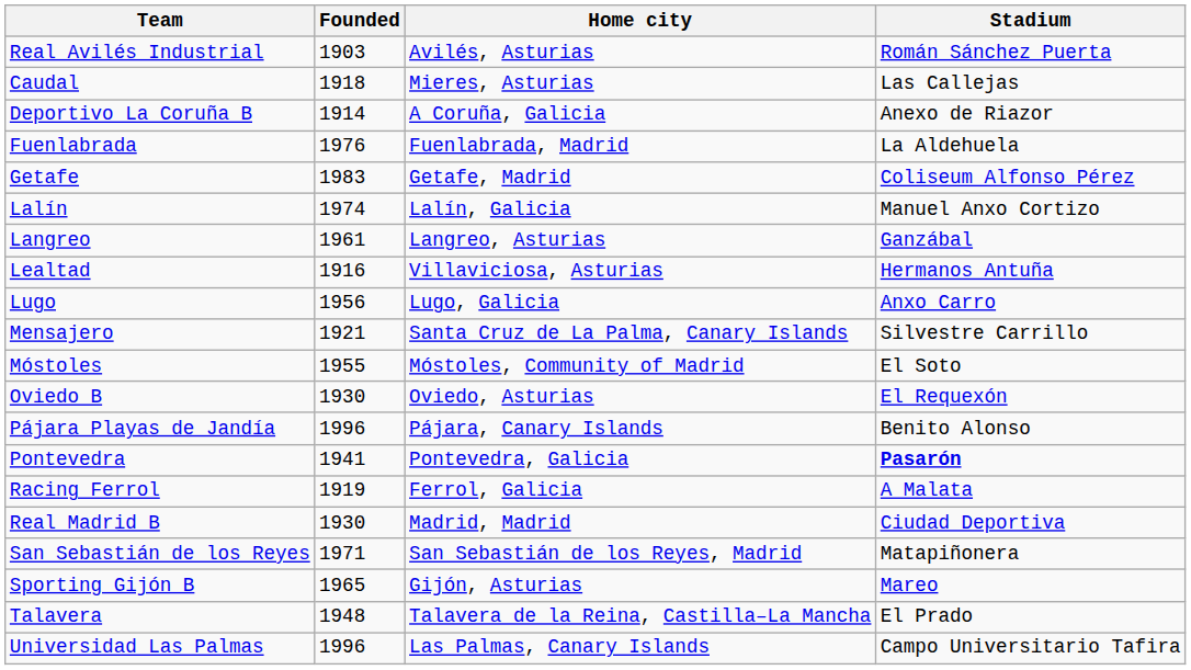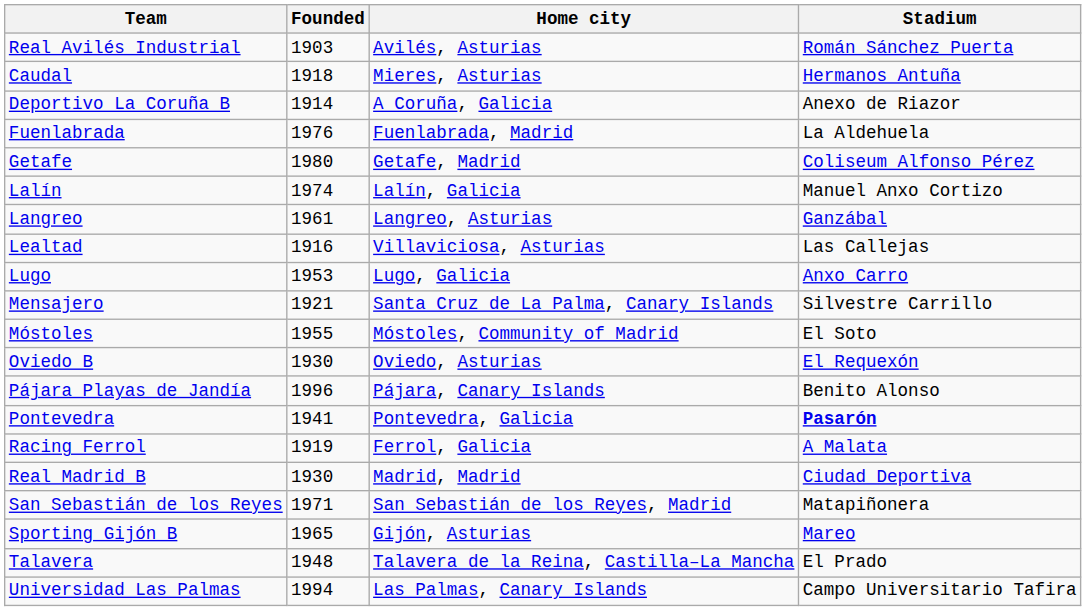 <table class="wikitable sortable">
 <tr>
 <th>Team</th>
 <th>Founded</th>
 <th>Home city</th>
 <th>Stadium</th>
 </tr>
 <tr>
 <td><a href='#'>Real Avilés Industrial</a></td>
 <td>1903</td>
 <td><a href='#'>Avilés</a>, <a href='#'>Asturias</a></td>
 <td><a href='#'>Román Sánchez Puerta</a></td>
 </tr>
 <tr>
 <td><a href='#'>Caudal</a></td>
 <td>1918</td>
 <td><a href='#'>Mieres</a>, <a href='#'>Asturias</a></td>
-<td>Las Callejas</td>
+<td><a href='#'>Hermanos Antuña</a></td>
 </tr>
 <tr>
 <td><a href='#'>Deportivo La Coruña B</a></td>
 <td>1914</td>
 <td><a href='#'>A Coruña</a>, <a href='#'>Galicia</a></td>
 <td>Anexo de Riazor</td>
 </tr>
 <tr>
 <td><a href='#'>Fuenlabrada</a></td>
 <td>1976</td>
 <td><a href='#'>Fuenlabrada</a>, <a href='#'>Madrid</a></td>
 <td>La Aldehuela</td>
 </tr>
 <tr>
 <td><a href='#'>Getafe</a></td>
-<td>1983</td>
+<td>1980</td>
 <td><a href='#'>Getafe</a>, <a href='#'>Madrid</a></td>
 <td><a href='#'>Coliseum Alfonso Pérez</a></td>
 </tr>
 <tr>
 <td><a href='#'>Lalín</a></td>
 <td>1974</td>
 <td><a href='#'>Lalín</a>, <a href='#'>Galicia</a></td>
 <td>Manuel Anxo Cortizo</td>
 </tr>
 <tr>
 <td><a href='#'>Langreo</a></td>
 <td>1961</td>
 <td><a href='#'>Langreo</a>, <a href='#'>Asturias</a></td>
 <td><a href='#'>Ganzábal</a></td>
 </tr>
 <tr>
 <td><a href='#'>Lealtad</a></td>
 <td>1916</td>
 <td><a href='#'>Villaviciosa</a>, <a href='#'>Asturias</a></td>
-<td><a href='#'>Hermanos Antuña</a></td>
+<td>Las Callejas</td>
 </tr>
 <tr>
 <td><a href='#'>Lugo</a></td>
-<td>1956</td>
+<td>1953</td>
 <td><a href='#'>Lugo</a>, <a href='#'>Galicia</a></td>
 <td><a href='#'>Anxo Carro</a></td>
 </tr>
 <tr>
 <td><a href='#'>Mensajero</a></td>
 <td>1921</td>
 <td><a href='#'>Santa Cruz de La Palma</a>, <a href='#'>Canary Islands</a></td>
 <td>Silvestre Carrillo</td>
 </tr>
 <tr>
 <td><a href='#'>Móstoles</a></td>
 <td>1955</td>
 <td><a href='#'>Móstoles</a>, <a href='#'>Community of Madrid</a></td>
 <td>El Soto</td>
 </tr>
 <tr>
 <td><a href='#'>Oviedo B</a></td>
 <td>1930</td>
 <td><a href='#'>Oviedo</a>, <a href='#'>Asturias</a></td>
 <td><a href='#'>El Requexón</a></td>
 </tr>
 <tr>
 <td><a href='#'>Pájara Playas de Jandía</a></td>
 <td>1996</td>
 <td><a href='#'>Pájara</a>, <a href='#'>Canary Islands</a></td>
 <td>Benito Alonso</td>
 </tr>
 <tr>
 <td><a href='#'>Pontevedra</a></td>
 <td>1941</td>
 <td><a href='#'>Pontevedra</a>, <a href='#'>Galicia</a></td>
 <td><strong><a href='#'>Pasarón</a></strong></td>
 </tr>
 <tr>
 <td><a href='#'>Racing Ferrol</a></td>
 <td>1919</td>
 <td><a href='#'>Ferrol</a>, <a href='#'>Galicia</a></td>
 <td><a href='#'>A Malata</a></td>
 </tr>
 <tr>
 <td><a href='#'>Real Madrid B</a></td>
 <td>1930</td>
 <td><a href='#'>Madrid</a>, <a href='#'>Madrid</a></td>
 <td><a href='#'>Ciudad Deportiva</a></td>
 </tr>
 <tr>
 <td><a href='#'>San Sebastián de los Reyes</a></td>
 <td>1971</td>
 <td><a href='#'>San Sebastián de los Reyes</a>, <a href='#'>Madrid</a></td>
 <td>Matapiñonera</td>
 </tr>
 <tr>
 <td><a href='#'>Sporting Gijón B</a></td>
 <td>1965</td>
 <td><a href='#'>Gijón</a>, <a href='#'>Asturias</a></td>
 <td><a href='#'>Mareo</a></td>
 </tr>
 <tr>
 <td><a href='#'>Talavera</a></td>
 <td>1948</td>
 <td><a href='#'>Talavera de la Reina</a>, <a href='#'>Castilla–La Mancha</a></td>
 <td>El Prado</td>
 </tr>
 <tr>
 <td><a href='#'>Universidad Las Palmas</a></td>
-<td>1996</td>
+<td>1994</td>
 <td><a href='#'>Las Palmas</a>, <a href='#'>Canary Islands</a></td>
 <td>Campo Universitario Tafira</td>
 </tr>
 </table>
